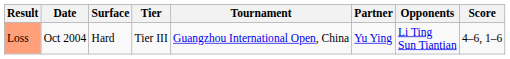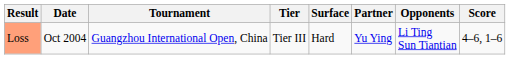 <table class="sortable wikitable">
 <tr>
 <th>Result</th>
 <th>Date</th>
+<th>Tournament</th>
+<th>Tier</th>
 <th>Surface</th>
-<th>Tier</th>
-<th>Tournament</th>
 <th>Partner</th>
 <th>Opponents</th>
 <th>Score</th>
 </tr>
 <tr>
 <td style="background:#FFA07A;">Loss</td>
 <td>Oct 2004</td>
+<td><a href='#'>Guangzhou International Open</a>, China</td>
+<td>Tier III</td>
 <td>Hard</td>
-<td>Tier III</td>
-<td><a href='#'>Guangzhou International Open</a>, China</td>
 <td> <a href='#'>Yu Ying</a></td>
 <td> <a href='#'>Li Ting</a> <br>  <a href='#'>Sun Tiantian</a></td>
 <td>4–6, 1–6</td>
 </tr>
 </table>
